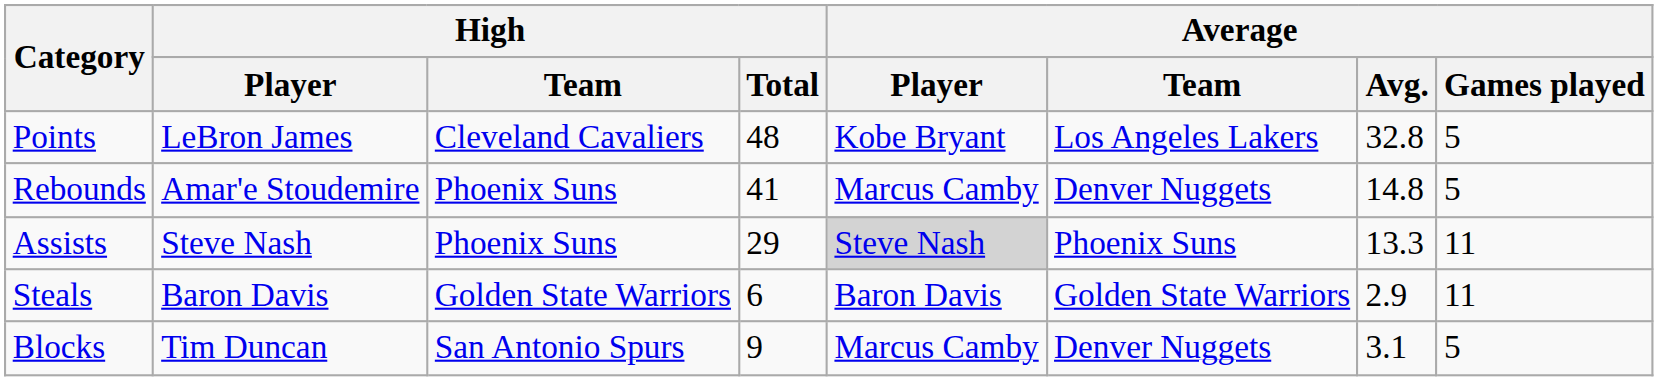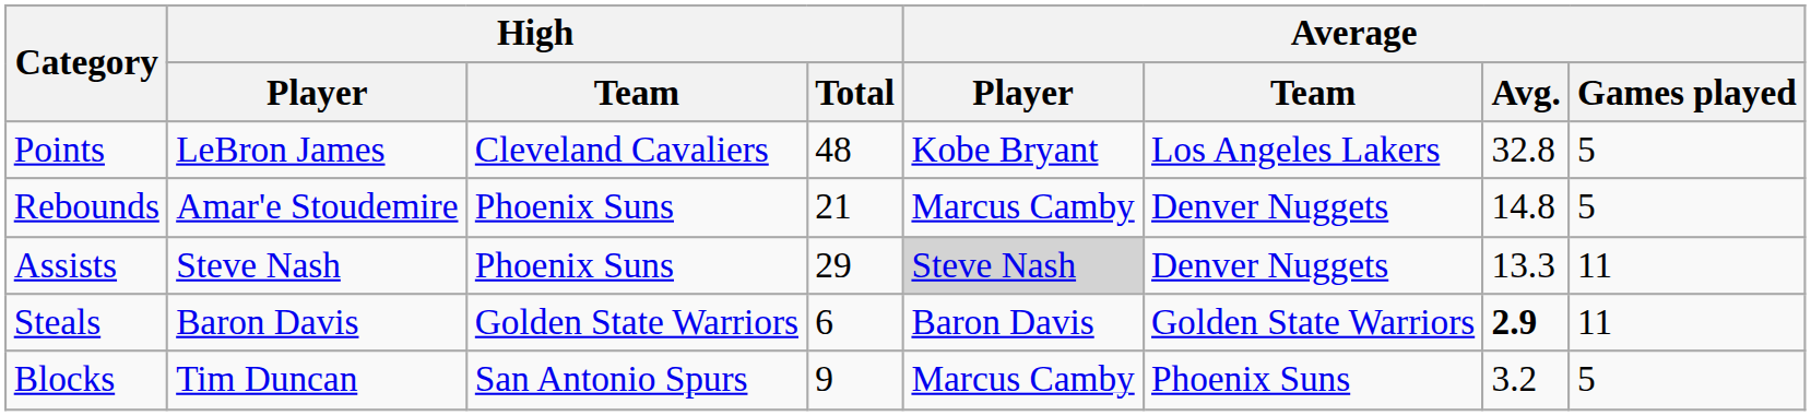 <table class=wikitable style="text-align:left;">
 <tr>
 <th rowspan=2>Category</th>
 <th colspan=3>High</th>
 <th colspan=4>Average</th>
 </tr>
 <tr>
 <th>Player</th>
 <th>Team</th>
 <th>Total</th>
 <th>Player</th>
 <th>Team</th>
 <th>Avg.</th>
 <th>Games played</th>
 </tr>
 <tr>
 <td><a href='#'>Points</a></td>
 <td><a href='#'>LeBron James</a></td>
 <td><a href='#'>Cleveland Cavaliers</a></td>
 <td>48</td>
 <td><a href='#'>Kobe Bryant</a></td>
 <td><a href='#'>Los Angeles Lakers</a></td>
 <td>32.8</td>
 <td>5</td>
 </tr>
 <tr>
 <td><a href='#'>Rebounds</a></td>
 <td><a href='#'>Amar'e Stoudemire</a></td>
 <td><a href='#'>Phoenix Suns</a></td>
-<td>41</td>
+<td>21</td>
 <td><a href='#'>Marcus Camby</a></td>
 <td><a href='#'>Denver Nuggets</a></td>
 <td>14.8</td>
 <td>5</td>
 </tr>
 <tr>
 <td><a href='#'>Assists</a></td>
 <td><a href='#'>Steve Nash</a></td>
 <td><a href='#'>Phoenix Suns</a></td>
 <td>29</td>
 <td style="background: lightgrey;"><a href='#'>Steve Nash</a></td>
-<td><a href='#'>Phoenix Suns</a></td>
+<td><a href='#'>Denver Nuggets</a></td>
 <td>13.3</td>
 <td>11</td>
 </tr>
 <tr>
 <td><a href='#'>Steals</a></td>
 <td><a href='#'>Baron Davis</a></td>
 <td><a href='#'>Golden State Warriors</a></td>
 <td>6</td>
 <td><a href='#'>Baron Davis</a></td>
 <td><a href='#'>Golden State Warriors</a></td>
-<td>2.9</td>
+<td><strong>2.9</strong></td>
 <td>11</td>
 </tr>
 <tr>
 <td><a href='#'>Blocks</a></td>
 <td><a href='#'>Tim Duncan</a></td>
 <td><a href='#'>San Antonio Spurs</a></td>
 <td>9</td>
 <td><a href='#'>Marcus Camby</a></td>
-<td><a href='#'>Denver Nuggets</a></td>
-<td>3.1</td>
+<td><a href='#'>Phoenix Suns</a></td>
+<td>3.2</td>
 <td>5</td>
 </tr>
 </table>
